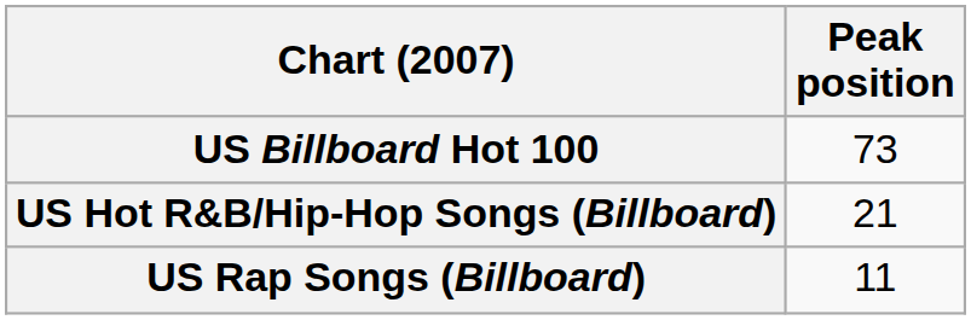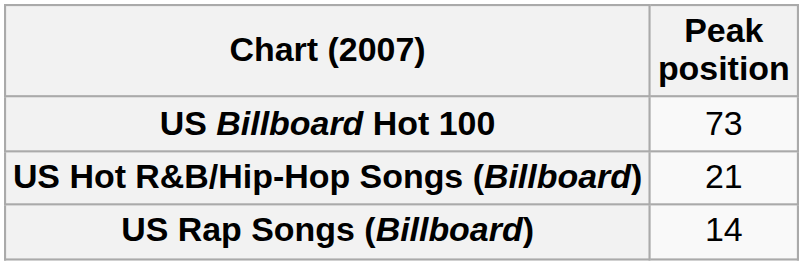 <table class="wikitable sortable plainrowheaders" style="text-align:center">
 <tr>
 <th>Chart (2007)</th>
 <th>Peak<br>position</th>
 </tr>
 <tr>
 <th scope="row">US <em>Billboard</em> Hot 100</th>
 <td>73</td>
 </tr>
 <tr>
 <th scope="row">US Hot R&B/Hip-Hop Songs (<em>Billboard</em>)</th>
 <td>21</td>
 </tr>
 <tr>
 <th scope="row">US Rap Songs (<em>Billboard</em>)</th>
-<td>11</td>
+<td>14</td>
 </tr>
 </table>
